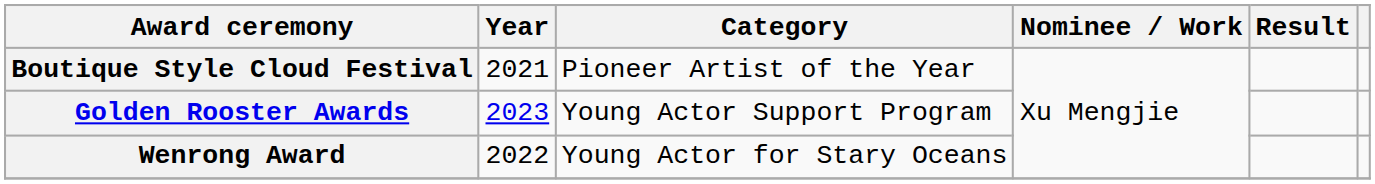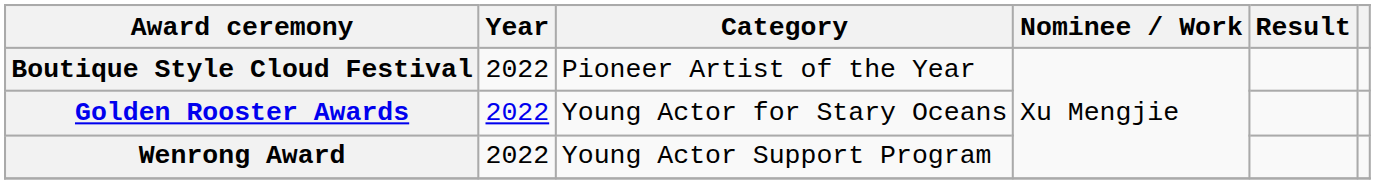 <table class="wikitable plainrowheaders sortable">
 <tr>
 <th scope="col">Award ceremony</th>
 <th scope="col">Year</th>
 <th scope="col">Category</th>
 <th scope="col">Nominee / Work</th>
 <th scope="col">Result</th>
 <th scope="col" class="unsortable"></th>
 </tr>
 <tr>
 <th scope="row">Boutique Style Cloud Festival</th>
-<td style="text-align:center">2021</td>
+<td style="text-align:center">2022</td>
 <td>Pioneer Artist of the Year</td>
 <td rowspan="3">Xu Mengjie</td>
 <td></td>
 <td style="text-align:center"></td>
 </tr>
 <tr>
 <th scope="row"><a href='#'>Golden Rooster Awards</a></th>
-<td style="text-align:center"><a href='#'>2023</a></td>
-<td>Young Actor Support Program</td>
+<td style="text-align:center"><a href='#'>2022</a></td>
+<td>Young Actor for Stary Oceans</td>
 <td></td>
 <td style="text-align:center"></td>
 </tr>
 <tr>
 <th scope="row">Wenrong Award</th>
 <td style="text-align:center">2022</td>
-<td>Young Actor for Stary Oceans</td>
+<td>Young Actor Support Program</td>
 <td></td>
 <td style="text-align:center"></td>
 </tr>
 <tr>
 </tr>
 </table>
